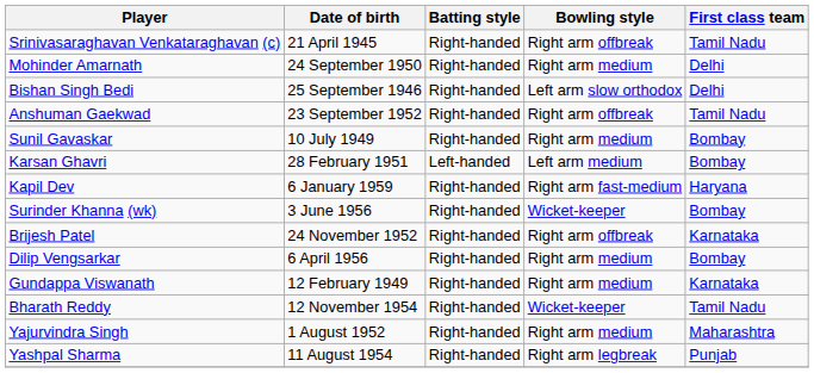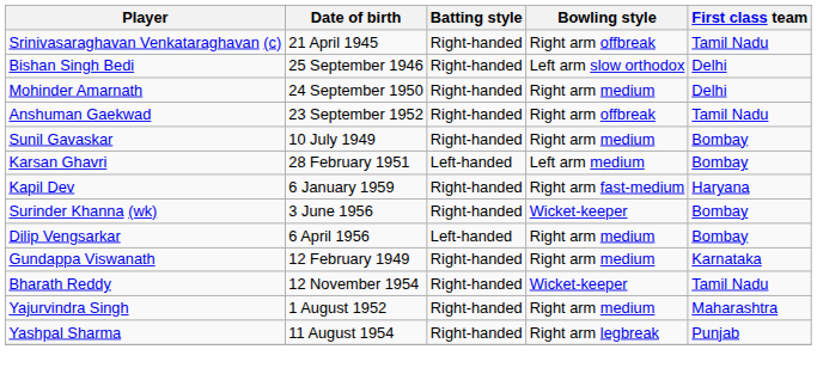 <table class=wikitable style=font-size:90%;text-align:left>
 <tr>
 <th>Player</th>
 <th>Date of birth</th>
 <th>Batting style</th>
 <th>Bowling style</th>
 <th><a href='#'>First class</a> team</th>
 </tr>
 <tr>
 <td><a href='#'>Srinivasaraghavan Venkataraghavan</a> <a href='#'>(c)</a></td>
 <td>21 April 1945</td>
 <td>Right-handed</td>
 <td>Right arm <a href='#'>offbreak</a></td>
 <td><a href='#'>Tamil Nadu</a></td>
 </tr>
 <tr>
+<td><a href='#'>Bishan Singh Bedi</a></td>
+<td>25 September 1946</td>
+<td>Right-handed</td>
+<td>Left arm <a href='#'>slow orthodox</a></td>
+<td><a href='#'>Delhi</a></td>
+</tr>
+<tr>
 <td><a href='#'>Mohinder Amarnath</a></td>
 <td>24 September 1950</td>
 <td>Right-handed</td>
 <td>Right arm <a href='#'>medium</a></td>
-<td><a href='#'>Delhi</a></td>
-</tr>
-<tr>
-<td><a href='#'>Bishan Singh Bedi</a></td>
-<td>25 September 1946</td>
-<td>Right-handed</td>
-<td>Left arm <a href='#'>slow orthodox</a></td>
 <td><a href='#'>Delhi</a></td>
 </tr>
 <tr>
 <td><a href='#'>Anshuman Gaekwad</a></td>
 <td>23 September 1952</td>
 <td>Right-handed</td>
 <td>Right arm <a href='#'>offbreak</a></td>
 <td><a href='#'>Tamil Nadu</a></td>
 </tr>
 <tr>
 <td><a href='#'>Sunil Gavaskar</a></td>
 <td>10 July 1949</td>
 <td>Right-handed</td>
 <td>Right arm <a href='#'>medium</a></td>
 <td><a href='#'>Bombay</a></td>
 </tr>
 <tr>
 <td><a href='#'>Karsan Ghavri</a></td>
 <td>28 February 1951</td>
 <td>Left-handed</td>
 <td>Left arm <a href='#'>medium</a></td>
 <td><a href='#'>Bombay</a></td>
 </tr>
 <tr>
 <td><a href='#'>Kapil Dev</a></td>
 <td>6 January 1959</td>
 <td>Right-handed</td>
 <td>Right arm <a href='#'>fast-medium</a></td>
 <td><a href='#'>Haryana</a></td>
 </tr>
 <tr>
 <td><a href='#'>Surinder Khanna</a> <a href='#'>(wk)</a></td>
 <td>3 June 1956</td>
 <td>Right-handed</td>
 <td><a href='#'>Wicket-keeper</a></td>
 <td><a href='#'>Bombay</a></td>
 </tr>
 <tr>
-<td><a href='#'>Brijesh Patel</a></td>
-<td>24 November 1952</td>
-<td>Right-handed</td>
-<td>Right arm <a href='#'>offbreak</a></td>
-<td><a href='#'>Karnataka</a></td>
-</tr>
-<tr>
 <td><a href='#'>Dilip Vengsarkar</a></td>
 <td>6 April 1956</td>
-<td>Right-handed</td>
+<td>Left-handed</td>
 <td>Right arm <a href='#'>medium</a></td>
 <td><a href='#'>Bombay</a></td>
 </tr>
 <tr>
 <td><a href='#'>Gundappa Viswanath</a></td>
 <td>12 February 1949</td>
 <td>Right-handed</td>
 <td>Right arm <a href='#'>medium</a></td>
 <td><a href='#'>Karnataka</a></td>
 </tr>
 <tr>
 <td><a href='#'>Bharath Reddy</a></td>
 <td>12 November 1954</td>
 <td>Right-handed</td>
 <td><a href='#'>Wicket-keeper</a></td>
 <td><a href='#'>Tamil Nadu</a></td>
 </tr>
 <tr>
 <td><a href='#'>Yajurvindra Singh</a></td>
 <td>1 August 1952</td>
 <td>Right-handed</td>
 <td>Right arm <a href='#'>medium</a></td>
 <td><a href='#'>Maharashtra</a></td>
 </tr>
 <tr>
 <td><a href='#'>Yashpal Sharma</a></td>
 <td>11 August 1954</td>
 <td>Right-handed</td>
 <td>Right arm <a href='#'>legbreak</a></td>
 <td><a href='#'>Punjab</a></td>
 </tr>
 <tr>
 </tr>
 </table>
